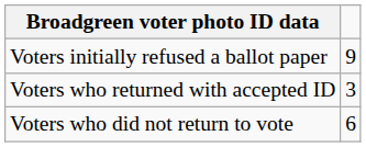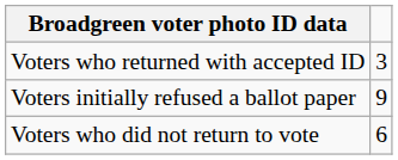 <table class="wikitable">
 <tr>
 <th>Broadgreen voter photo ID data</th>
+</tr>
+<tr>
+<td style="text-align:left">Voters who returned with accepted ID</td>
+<td style="text-align:center">3</td>
 </tr>
 <tr>
 <td style="text-align:left">Voters initially refused a ballot paper</td>
 <td style="text-align:center">9</td>
 </tr>
 <tr>
-<td style="text-align:left">Voters who returned with accepted ID</td>
-<td style="text-align:center">3</td>
-</tr>
-<tr>
 <td style="text-align:left">Voters who did not return to vote</td>
 <td style="text-align:center">6</td>
 </tr>
 </table>
